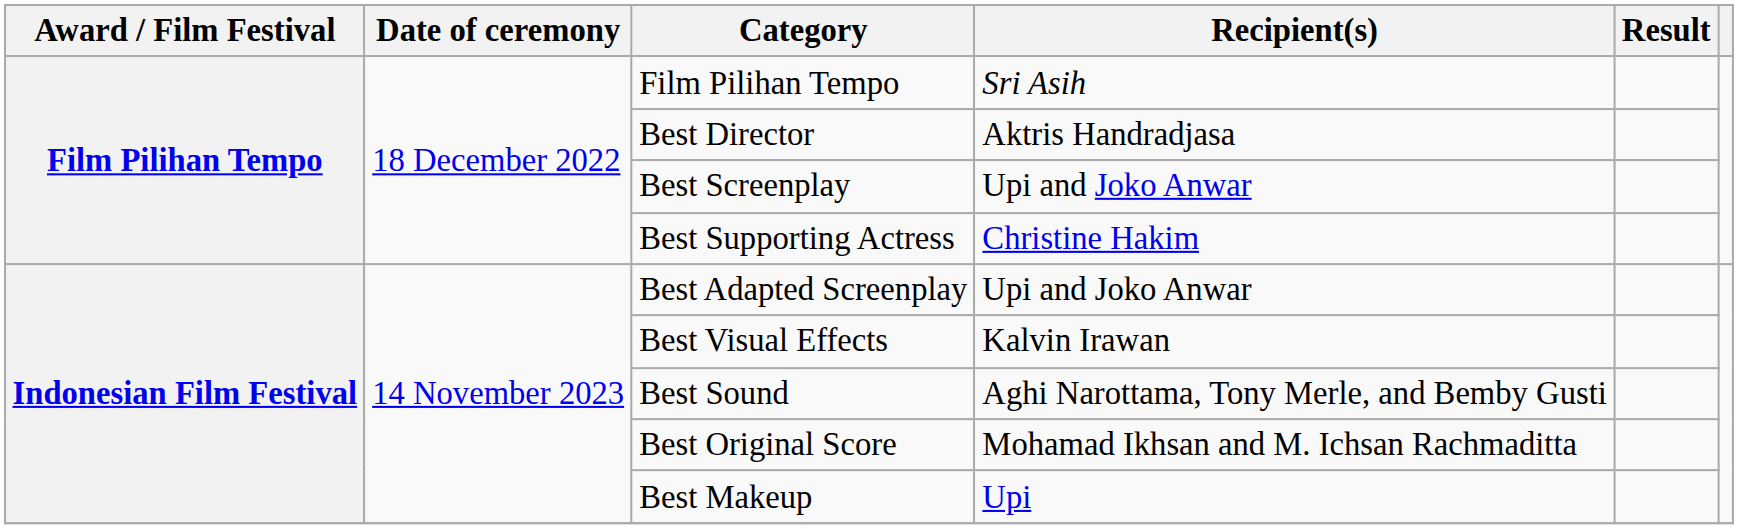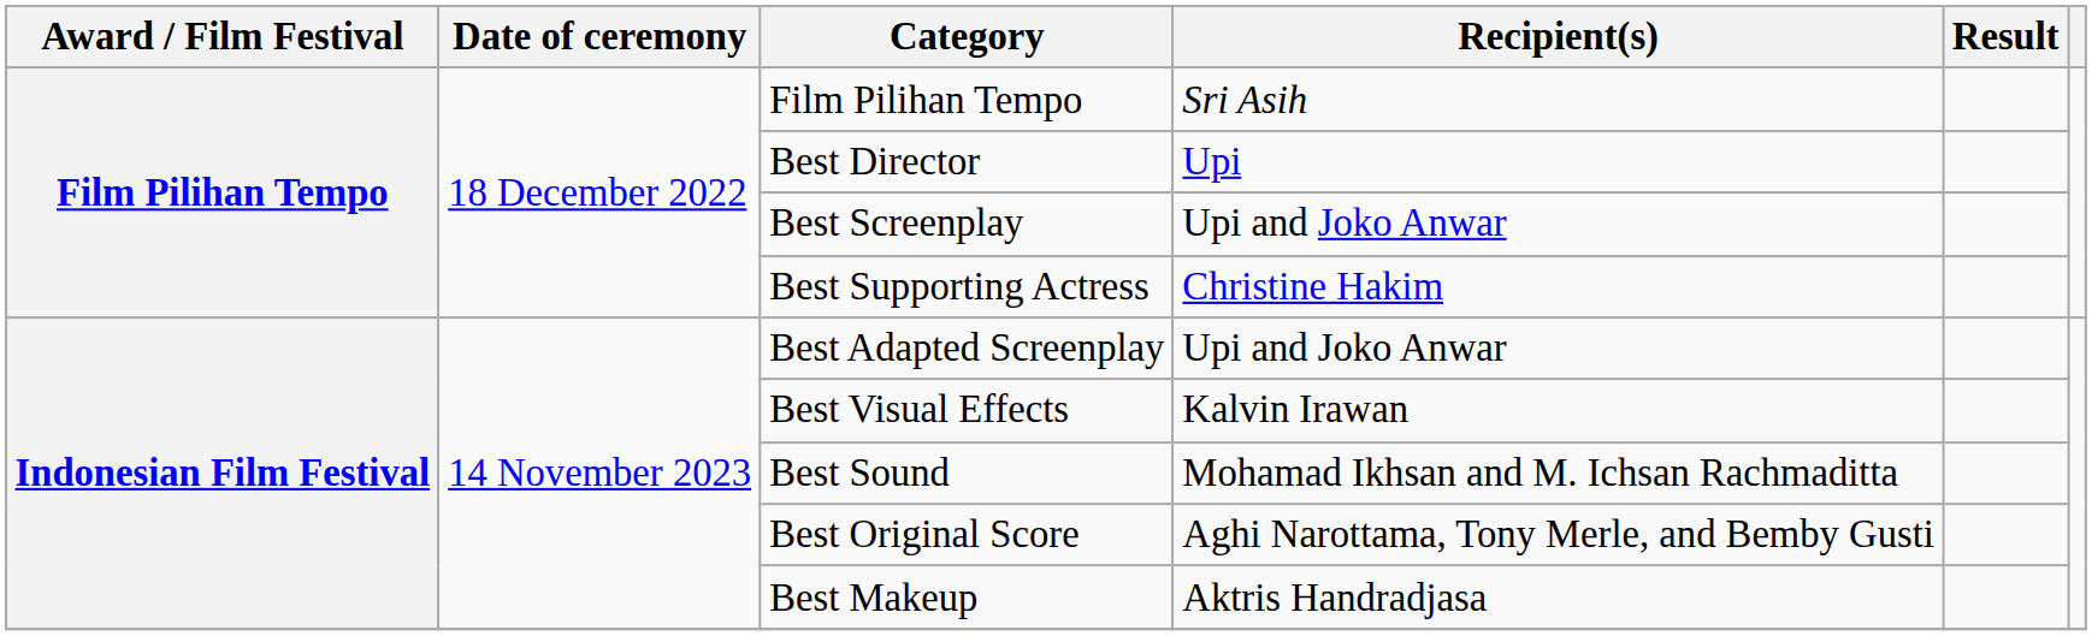 <table class="wikitable sortable plainrowheaders">
 <tr>
 <th scope="col">Award / Film Festival</th>
 <th scope="col">Date of ceremony</th>
 <th scope="col">Category</th>
 <th scope="col">Recipient(s)</th>
 <th scope="col">Result</th>
 <th scope="col" class="unsortable"></th>
 </tr>
 <tr>
 <th scope="row" rowspan="4"><a href='#'>Film Pilihan Tempo</a></th>
 <td rowspan="4"><a href='#'>18 December 2022</a></td>
 <td>Film Pilihan Tempo</td>
 <td><em>Sri Asih</em></td>
 <td></td>
 <td align="center" rowspan="4"></td>
 </tr>
 <tr>
 <td>Best Director</td>
-<td>Aktris Handradjasa</td>
+<td><a href='#'>Upi</a></td>
 <td></td>
 </tr>
 <tr>
 <td>Best Screenplay</td>
 <td>Upi and <a href='#'>Joko Anwar</a></td>
 <td></td>
 </tr>
 <tr>
 <td>Best Supporting Actress</td>
 <td><a href='#'>Christine Hakim</a></td>
 <td></td>
 </tr>
 <tr>
 <th scope="row" rowspan="5"><a href='#'>Indonesian Film Festival</a></th>
 <td rowspan="5"><a href='#'>14 November 2023</a></td>
 <td>Best Adapted Screenplay</td>
 <td>Upi and Joko Anwar</td>
 <td></td>
 <td align="center" rowspan="5"></td>
 </tr>
 <tr>
 <td>Best Visual Effects</td>
 <td>Kalvin Irawan</td>
 <td></td>
 </tr>
 <tr>
 <td>Best Sound</td>
+<td>Mohamad Ikhsan and M. Ichsan Rachmaditta</td>
+<td></td>
+</tr>
+<tr>
+<td>Best Original Score</td>
 <td>Aghi Narottama, Tony Merle, and Bemby Gusti</td>
 <td></td>
 </tr>
 <tr>
-<td>Best Original Score</td>
-<td>Mohamad Ikhsan and M. Ichsan Rachmaditta</td>
-<td></td>
-</tr>
-<tr>
 <td>Best Makeup</td>
-<td><a href='#'>Upi</a></td>
+<td>Aktris Handradjasa</td>
 <td></td>
 </tr>
 <tr>
 </tr>
 </table>
